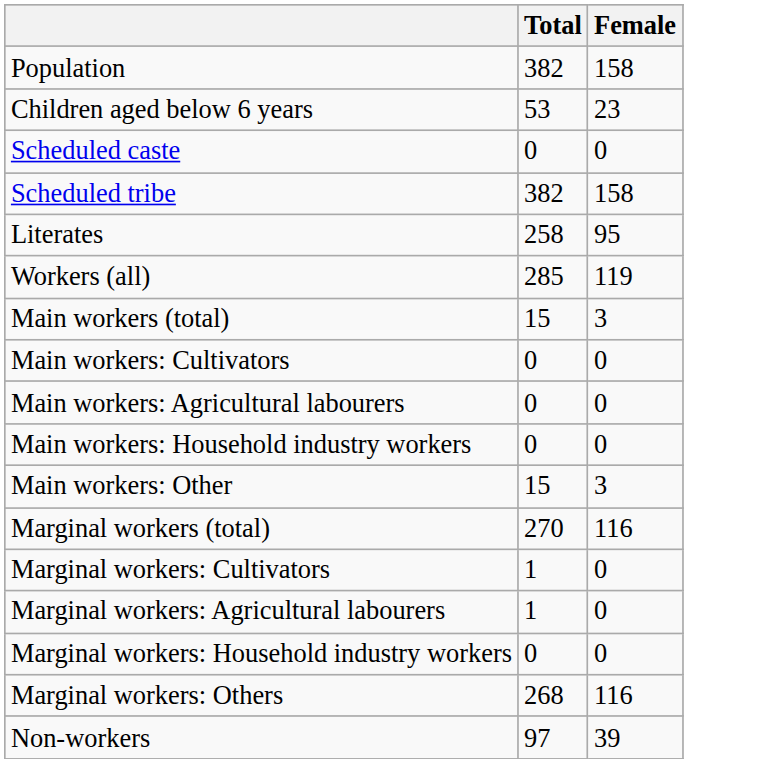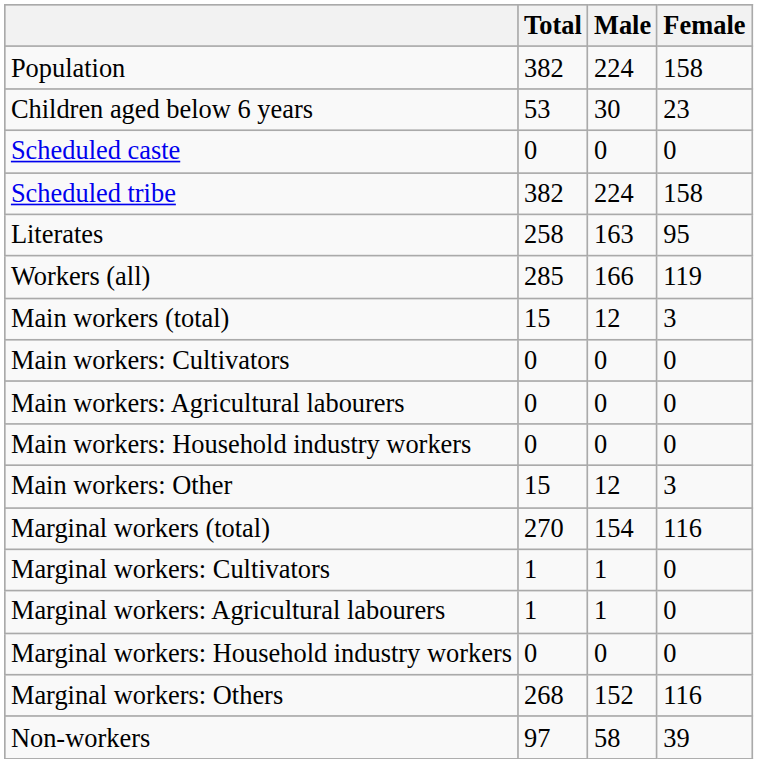 <table class="wikitable sortable">
 <tr>
 <th></th>
 <th>Total</th>
+<th>Male</th>
 <th>Female</th>
 </tr>
 <tr>
 <td>Population</td>
 <td>382</td>
+<td>224</td>
 <td>158</td>
 </tr>
 <tr>
 <td>Children aged below 6 years</td>
 <td>53</td>
+<td>30</td>
 <td>23</td>
 </tr>
 <tr>
 <td><a href='#'>Scheduled caste</a></td>
 <td>0</td>
 <td>0</td>
+<td>0</td>
 </tr>
 <tr>
 <td><a href='#'>Scheduled tribe</a></td>
 <td>382</td>
+<td>224</td>
 <td>158</td>
 </tr>
 <tr>
 <td>Literates</td>
 <td>258</td>
+<td>163</td>
 <td>95</td>
 </tr>
 <tr>
 <td>Workers (all)</td>
 <td>285</td>
+<td>166</td>
 <td>119</td>
 </tr>
 <tr>
 <td>Main workers (total)</td>
 <td>15</td>
+<td>12</td>
 <td>3</td>
 </tr>
 <tr>
 <td>Main workers: Cultivators</td>
+<td>0</td>
 <td>0</td>
 <td>0</td>
 </tr>
 <tr>
 <td>Main workers: Agricultural labourers</td>
 <td>0</td>
 <td>0</td>
+<td>0</td>
 </tr>
 <tr>
 <td>Main workers: Household industry workers</td>
+<td>0</td>
 <td>0</td>
 <td>0</td>
 </tr>
 <tr>
 <td>Main workers: Other</td>
 <td>15</td>
+<td>12</td>
 <td>3</td>
 </tr>
 <tr>
 <td>Marginal workers (total)</td>
 <td>270</td>
+<td>154</td>
 <td>116</td>
 </tr>
 <tr>
 <td>Marginal workers: Cultivators</td>
 <td>1</td>
+<td>1</td>
 <td>0</td>
 </tr>
 <tr>
 <td>Marginal workers: Agricultural labourers</td>
+<td>1</td>
 <td>1</td>
 <td>0</td>
 </tr>
 <tr>
 <td>Marginal workers: Household industry workers</td>
 <td>0</td>
 <td>0</td>
+<td>0</td>
 </tr>
 <tr>
 <td>Marginal workers: Others</td>
 <td>268</td>
+<td>152</td>
 <td>116</td>
 </tr>
 <tr>
 <td>Non-workers</td>
 <td>97</td>
+<td>58</td>
 <td>39</td>
 </tr>
 </table>
